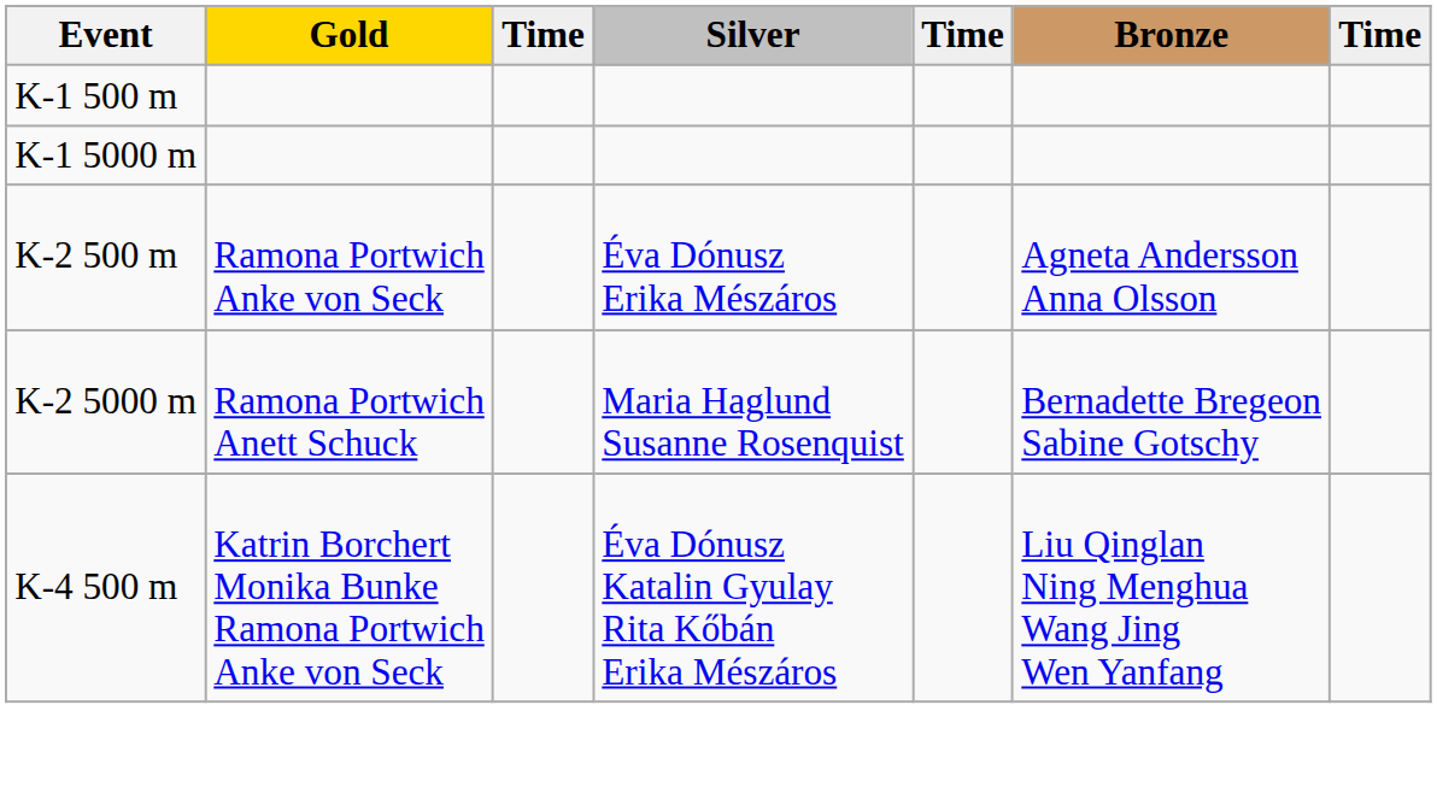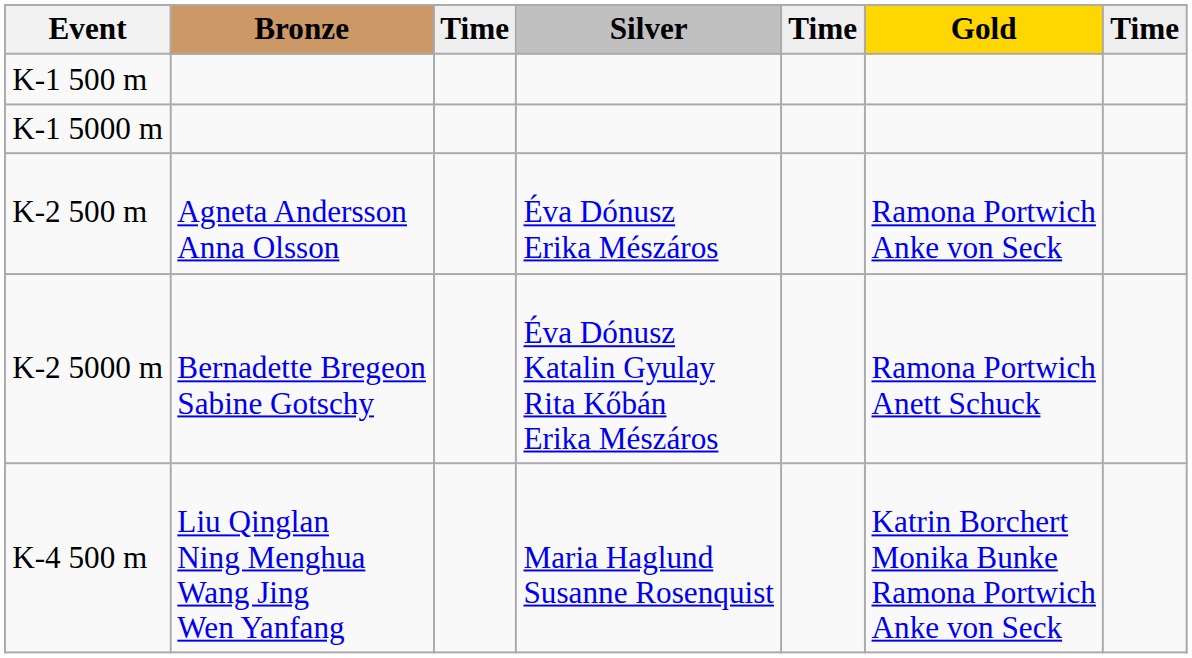 <table class="wikitable">
 <tr>
 <th>Event</th>
-<td align=center bgcolor="gold"><strong>Gold</strong></td>
+<td align=center bgcolor="CC9966"><strong>Bronze</strong></td>
 <td align=center bgcolor="EFEFEF"><strong>Time</strong></td>
 <td align=center bgcolor="silver"><strong>Silver</strong></td>
 <td align=center bgcolor="EFEFEF"><strong>Time</strong></td>
-<td align=center bgcolor="CC9966"><strong>Bronze</strong></td>
+<td align=center bgcolor="gold"><strong>Gold</strong></td>
 <td align=center bgcolor="EFEFEF"><strong>Time</strong></td>
 </tr>
 <tr>
 <td>K-1 500 m</td>
 <td></td>
 <td></td>
 <td></td>
 <td></td>
 <td></td>
 <td></td>
 </tr>
 <tr>
 <td>K-1 5000 m</td>
 <td></td>
 <td></td>
 <td></td>
 <td></td>
 <td></td>
 <td></td>
 </tr>
 <tr>
 <td>K-2 500 m</td>
-<td><br><a href='#'>Ramona Portwich</a><br><a href='#'>Anke von Seck</a></td>
+<td><br><a href='#'>Agneta Andersson</a><br><a href='#'>Anna Olsson</a></td>
 <td></td>
 <td><br><a href='#'>Éva Dónusz</a><br><a href='#'>Erika Mészáros</a></td>
 <td></td>
-<td><br><a href='#'>Agneta Andersson</a><br><a href='#'>Anna Olsson</a></td>
+<td><br><a href='#'>Ramona Portwich</a><br><a href='#'>Anke von Seck</a></td>
 <td></td>
 </tr>
 <tr>
 <td>K-2 5000 m</td>
+<td><br><a href='#'>Bernadette Bregeon</a><br><a href='#'>Sabine Gotschy</a></td>
+<td></td>
+<td><br><a href='#'>Éva Dónusz</a><br><a href='#'>Katalin Gyulay</a><br><a href='#'>Rita Kőbán</a><br><a href='#'>Erika Mészáros</a></td>
+<td></td>
 <td><br><a href='#'>Ramona Portwich</a><br><a href='#'>Anett Schuck</a></td>
-<td></td>
-<td><br><a href='#'>Maria Haglund</a><br><a href='#'>Susanne Rosenquist</a></td>
-<td></td>
-<td><br><a href='#'>Bernadette Bregeon</a><br><a href='#'>Sabine Gotschy</a></td>
 <td></td>
 </tr>
 <tr>
 <td>K-4 500 m</td>
+<td><br><a href='#'>Liu Qinglan</a><br><a href='#'>Ning Menghua</a><br><a href='#'>Wang Jing</a><br><a href='#'>Wen Yanfang</a></td>
+<td></td>
+<td><br><a href='#'>Maria Haglund</a><br><a href='#'>Susanne Rosenquist</a></td>
+<td></td>
 <td><br><a href='#'>Katrin Borchert</a><br><a href='#'>Monika Bunke</a><br><a href='#'>Ramona Portwich</a><br><a href='#'>Anke von Seck</a></td>
-<td></td>
-<td><br><a href='#'>Éva Dónusz</a><br><a href='#'>Katalin Gyulay</a><br><a href='#'>Rita Kőbán</a><br><a href='#'>Erika Mészáros</a></td>
-<td></td>
-<td><br><a href='#'>Liu Qinglan</a><br><a href='#'>Ning Menghua</a><br><a href='#'>Wang Jing</a><br><a href='#'>Wen Yanfang</a></td>
 <td></td>
 </tr>
 </table>
